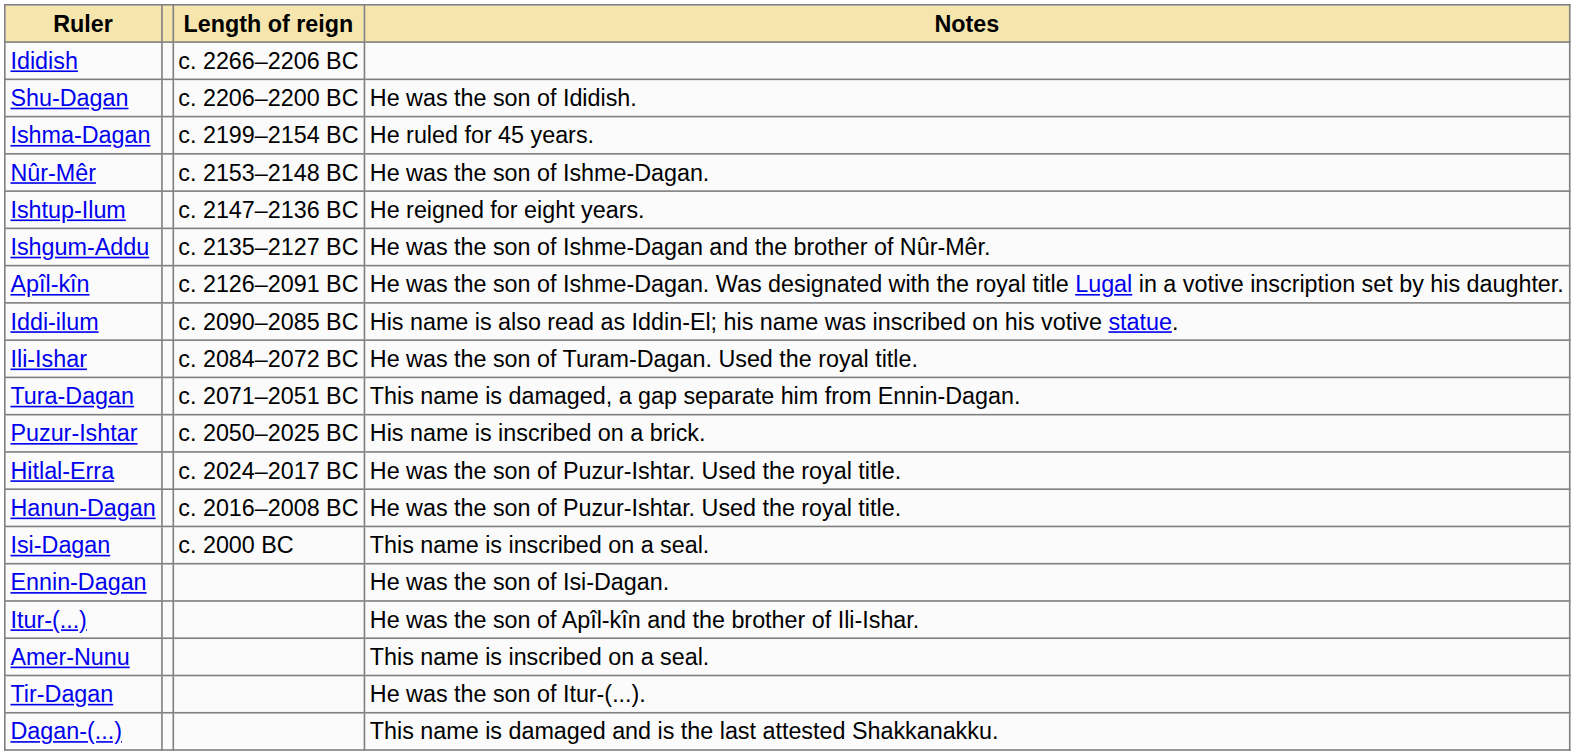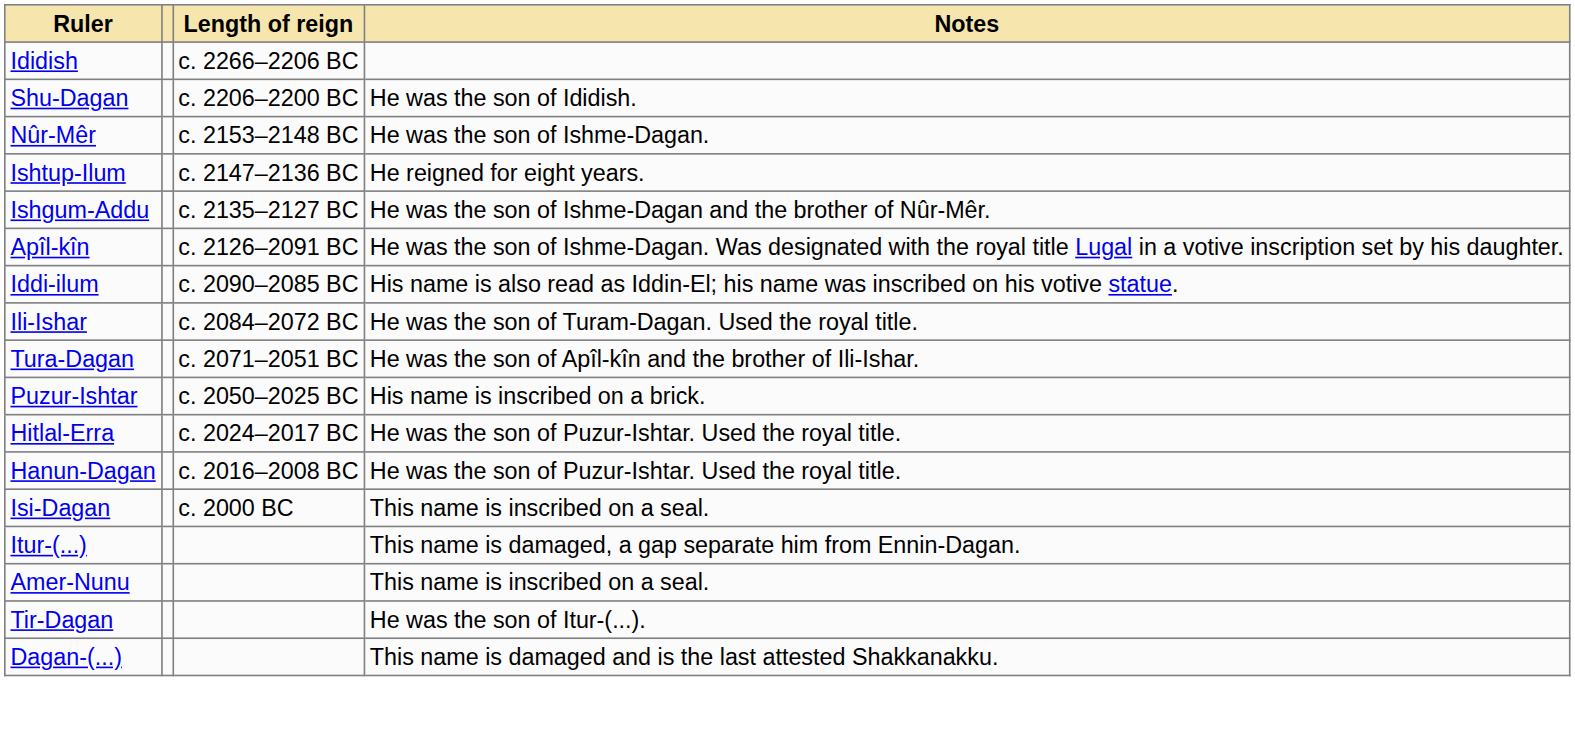 <table class="nowraplinks" cellspacing="0" cellpadding="3" rules="all" style="background:#fbfbfb; border-style: solid; border-width: 1px; font-size:90%; empty-cells:show; border-collapse:collapse">
 <tr style="background:#f6e6ae;">
 <th>Ruler</th>
 <th></th>
 <th>Length of reign</th>
 <th>Notes</th>
 </tr>
 <tr>
 <td><a href='#'>Ididish</a></td>
 <td></td>
 <td>c. 2266–2206 BC</td>
 <td></td>
 </tr>
 <tr>
 <td><a href='#'>Shu-Dagan</a></td>
 <td></td>
 <td>c. 2206–2200 BC</td>
 <td>He was the son of Ididish.</td>
-</tr>
-<tr>
-<td><a href='#'>Ishma-Dagan</a></td>
-<td></td>
-<td>c. 2199–2154 BC</td>
-<td>He ruled for 45 years.</td>
 </tr>
 <tr>
 <td><a href='#'>Nûr-Mêr</a></td>
 <td></td>
 <td>c. 2153–2148 BC</td>
 <td>He was the son of Ishme-Dagan.</td>
 </tr>
 <tr>
 <td><a href='#'>Ishtup-Ilum</a></td>
 <td></td>
 <td>c. 2147–2136 BC</td>
 <td>He reigned for eight years.</td>
 </tr>
 <tr>
 <td><a href='#'>Ishgum-Addu</a></td>
 <td></td>
 <td>c. 2135–2127 BC</td>
 <td>He was the son of Ishme-Dagan and the brother of Nûr-Mêr.</td>
 </tr>
 <tr>
 <td><a href='#'>Apîl-kîn</a></td>
 <td></td>
 <td>c. 2126–2091 BC</td>
 <td>He was the son of Ishme-Dagan. Was designated with the royal title <a href='#'>Lugal</a> in a votive inscription set by his daughter.</td>
 </tr>
 <tr>
 <td><a href='#'>Iddi-ilum</a></td>
 <td></td>
 <td>c. 2090–2085 BC</td>
 <td>His name is also read as Iddin-El; his name was inscribed on his votive <a href='#'>statue</a>.</td>
 </tr>
 <tr>
 <td><a href='#'>Ili-Ishar</a></td>
 <td></td>
 <td>c. 2084–2072 BC</td>
 <td>He was the son of Turam-Dagan. Used the royal title.</td>
 </tr>
 <tr>
 <td><a href='#'>Tura-Dagan</a></td>
 <td></td>
 <td>c. 2071–2051 BC</td>
-<td>This name is damaged, a gap separate him from Ennin-Dagan.</td>
+<td>He was the son of Apîl-kîn and the brother of Ili-Ishar.</td>
 </tr>
 <tr>
 <td><a href='#'>Puzur-Ishtar</a></td>
 <td></td>
 <td>c. 2050–2025 BC</td>
 <td>His name is inscribed on a brick.</td>
 </tr>
 <tr>
 <td><a href='#'>Hitlal-Erra</a></td>
 <td></td>
 <td>c. 2024–2017 BC</td>
 <td>He was the son of Puzur-Ishtar. Used the royal title.</td>
 </tr>
 <tr>
 <td><a href='#'>Hanun-Dagan</a></td>
 <td></td>
 <td>c. 2016–2008 BC</td>
 <td>He was the son of Puzur-Ishtar. Used the royal title.</td>
 </tr>
 <tr>
 <td><a href='#'>Isi-Dagan</a></td>
 <td></td>
 <td>c. 2000 BC</td>
 <td>This name is inscribed on a seal.</td>
 </tr>
 <tr>
-<td><a href='#'>Ennin-Dagan</a></td>
-<td></td>
-<td></td>
-<td>He was the son of Isi-Dagan.</td>
-</tr>
-<tr>
 <td><a href='#'>Itur-(...)</a></td>
 <td></td>
 <td></td>
-<td>He was the son of Apîl-kîn and the brother of Ili-Ishar.</td>
+<td>This name is damaged, a gap separate him from Ennin-Dagan.</td>
 </tr>
 <tr>
 <td><a href='#'>Amer-Nunu</a></td>
 <td></td>
 <td></td>
 <td>This name is inscribed on a seal.</td>
 </tr>
 <tr>
 <td><a href='#'>Tir-Dagan</a></td>
 <td></td>
 <td></td>
 <td>He was the son of Itur-(...).</td>
 </tr>
 <tr>
 <td><a href='#'>Dagan-(...)</a></td>
 <td></td>
 <td></td>
 <td>This name is damaged and is the last attested Shakkanakku.</td>
 </tr>
 </table>
